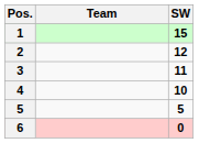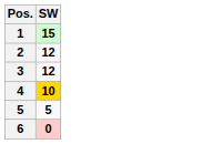 <table class="wikitable">
 <tr>
 <th width=20>Pos.</th>
-<th width=170>Team</th>
 <th width=20>SW</th>
 </tr>
 <tr align="center" bgcolor="#ccffcc">
 <th>1</th>
-<td style="text-align:left;"></td>
 <td P><strong>15</strong></td>
 </tr>
 <tr align="center">
 <th>2</th>
-<td style="text-align:left;"></td>
 <td P><strong>12</strong></td>
 </tr>
 <tr align="center">
 <th>3</th>
-<td style="text-align:left;"></td>
-<td P><strong>11</strong></td>
+<td P><strong>12</strong></td>
 </tr>
 <tr align="center">
 <th>4</th>
-<td style="text-align:left;"></td>
-<td P><strong>10</strong></td>
+<td P style="background: gold;"><strong>10</strong></td>
 </tr>
 <tr align="center">
 <th>5</th>
-<td style="text-align:left;"></td>
 <td P><strong>5</strong></td>
 </tr>
 <tr align="center" bgcolor="#ffcccc">
 <th>6</th>
-<td style="text-align:left;"></td>
 <td P><strong>0</strong></td>
 </tr>
 </table>
